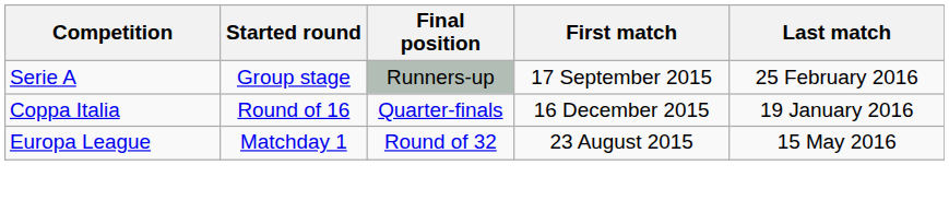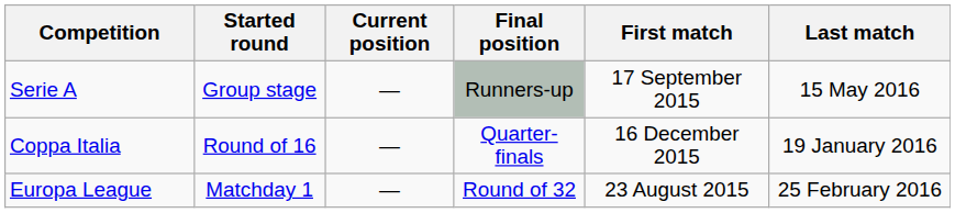 <table class="wikitable" style="text-align:center; width:730px;">
 <tr>
 <th style="text-align:center; width:150px;">Competition</th>
 <th style="text-align:center; width:100px;">Started round</th>
+<th style="text-align:center; width:100px;">Current <br> position</th>
 <th style="text-align:center; width:100px;">Final <br> position</th>
 <th style="text-align:center; width:150px;">First match</th>
 <th style="text-align:center; width:150px;">Last match</th>
 </tr>
 <tr>
 <td style="text-align:left;"><a href='#'>Serie A</a></td>
 <td><a href='#'>Group stage</a></td>
+<td>—</td>
 <td style=background:#B2BEB5;>Runners-up</td>
 <td>17 September 2015</td>
-<td>25 February 2016</td>
+<td>15 May 2016</td>
 </tr>
 <tr>
 <td style="text-align:left;"><a href='#'>Coppa Italia</a></td>
 <td><a href='#'>Round of 16</a></td>
+<td>—</td>
 <td><a href='#'>Quarter-finals</a></td>
 <td>16 December 2015</td>
 <td>19 January 2016</td>
 </tr>
 <tr>
 <td style="text-align:left;"><a href='#'>Europa League</a></td>
 <td><a href='#'>Matchday 1</a></td>
+<td>—</td>
 <td><a href='#'>Round of 32</a></td>
 <td>23 August 2015</td>
-<td>15 May 2016</td>
+<td>25 February 2016</td>
 </tr>
 </table>
